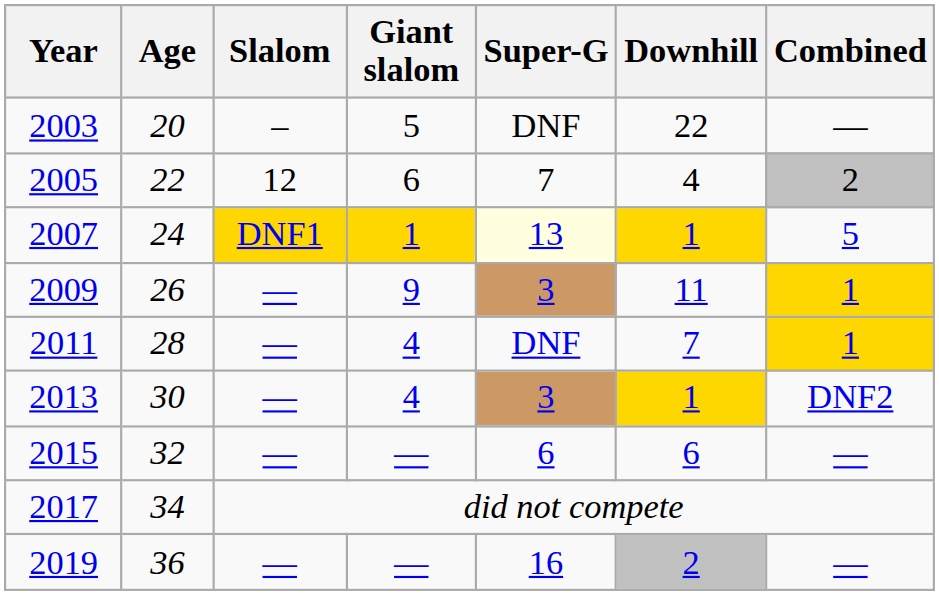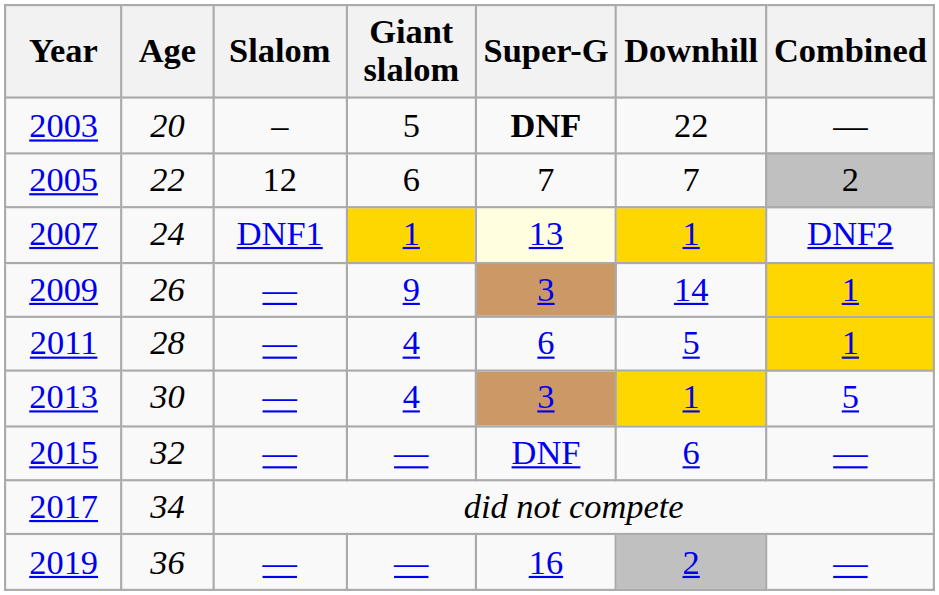 <table class=wikitable style="text-align:center">
 <tr>
 <th>  Year  </th>
 <th> Age </th>
 <th> Slalom </th>
 <th> Giant <br> slalom </th>
 <th>Super-G</th>
 <th>Downhill</th>
 <th>Combined</th>
 </tr>
 <tr>
 <td><a href='#'>2003</a></td>
 <td><em>20</em></td>
 <td>–</td>
 <td>5</td>
-<td>DNF</td>
+<td><strong>DNF</strong></td>
 <td>22</td>
 <td>—</td>
 </tr>
 <tr>
 <td><a href='#'>2005</a></td>
 <td><em>22</em></td>
 <td>12</td>
 <td>6</td>
 <td>7</td>
-<td>4</td>
+<td>7</td>
 <td style="background:silver;">2</td>
 </tr>
 <tr>
 <td><a href='#'>2007</a></td>
 <td><em>24</em></td>
-<td style="background: gold;"><a href='#'>DNF1</a></td>
+<td><a href='#'>DNF1</a></td>
 <td style="background:gold;"><a href='#'>1</a></td>
 <td style="background: lightyellow;"><a href='#'>13</a></td>
 <td style="background:gold;"><a href='#'>1</a></td>
-<td><a href='#'>5</a></td>
+<td><a href='#'>DNF2</a></td>
 </tr>
 <tr>
 <td><a href='#'>2009</a></td>
 <td><em>26</em></td>
 <td><a href='#'>—</a></td>
 <td><a href='#'>9</a></td>
 <td style="background:#c96;"><a href='#'>3</a></td>
-<td><a href='#'>11</a></td>
+<td><a href='#'>14</a></td>
 <td style="background:gold;"><a href='#'>1</a></td>
 </tr>
 <tr>
 <td><a href='#'>2011</a></td>
 <td><em>28</em></td>
 <td><a href='#'>—</a></td>
 <td><a href='#'>4</a></td>
-<td><a href='#'>DNF</a></td>
-<td><a href='#'>7</a></td>
+<td><a href='#'>6</a></td>
+<td><a href='#'>5</a></td>
 <td style="background:gold;"><a href='#'>1</a></td>
 </tr>
 <tr>
 <td><a href='#'>2013</a></td>
 <td><em>30</em></td>
 <td><a href='#'>—</a></td>
 <td><a href='#'>4</a></td>
 <td style="background:#c96;"><a href='#'>3</a></td>
 <td style="background:gold;"><a href='#'>1</a></td>
-<td><a href='#'>DNF2</a></td>
+<td><a href='#'>5</a></td>
 </tr>
 <tr>
 <td><a href='#'>2015</a></td>
 <td><em>32</em></td>
 <td><a href='#'>—</a></td>
 <td><a href='#'>—</a></td>
-<td><a href='#'>6</a></td>
+<td><a href='#'>DNF</a></td>
 <td><a href='#'>6</a></td>
 <td><a href='#'>—</a></td>
 </tr>
 <tr>
 <td><a href='#'>2017</a></td>
 <td><em>34</em></td>
 <td colspan=7><em>did not compete</em></td>
 </tr>
 <tr>
 <td><a href='#'>2019</a></td>
 <td><em>36</em></td>
 <td><a href='#'>—</a></td>
 <td><a href='#'>—</a></td>
 <td><a href='#'>16</a></td>
 <td style="background:silver;"><a href='#'>2</a></td>
 <td><a href='#'>—</a></td>
 </tr>
 </table>
